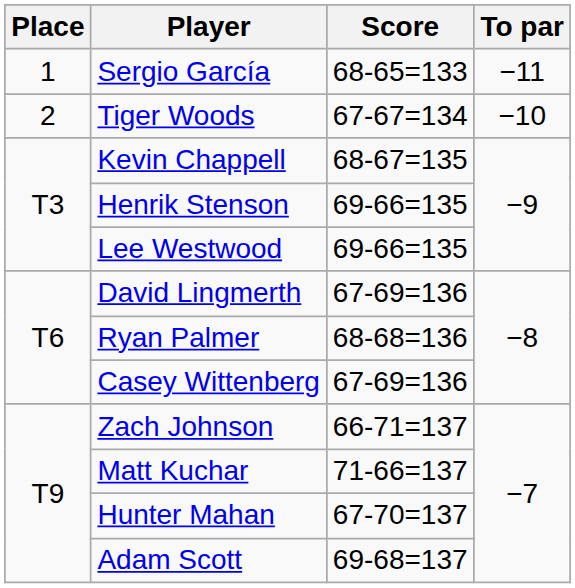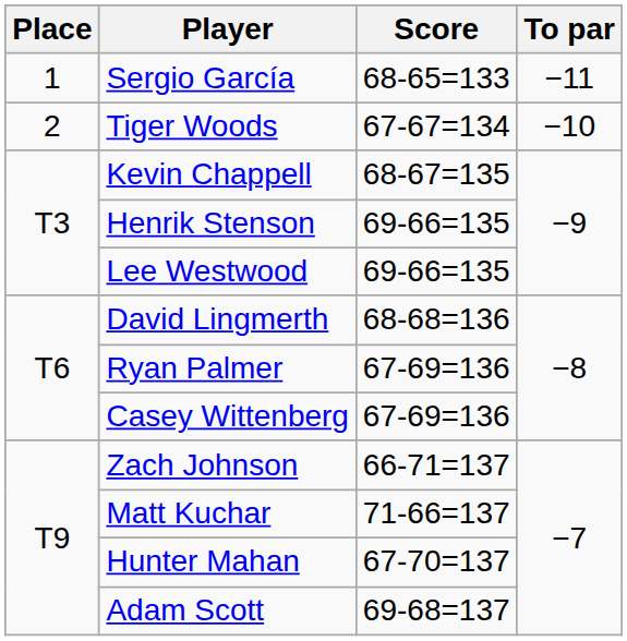 <table class="wikitable">
 <tr>
 <th>Place</th>
 <th>Player</th>
 <th>Score</th>
 <th>To par</th>
 </tr>
 <tr>
 <td align=center>1</td>
 <td> <a href='#'>Sergio García</a></td>
 <td align=center>68-65=133</td>
 <td align=center>−11</td>
 </tr>
 <tr>
 <td align=center>2</td>
 <td> <a href='#'>Tiger Woods</a></td>
 <td align=center>67-67=134</td>
 <td align=center>−10</td>
 </tr>
 <tr>
 <td style="text-align:center;" rowspan="3">T3</td>
 <td> <a href='#'>Kevin Chappell</a></td>
 <td align=center>68-67=135</td>
 <td rowspan="3" style="text-align:center;">−9</td>
 </tr>
 <tr>
 <td> <a href='#'>Henrik Stenson</a></td>
 <td align=center>69-66=135</td>
 </tr>
 <tr>
 <td> <a href='#'>Lee Westwood</a></td>
 <td align=center>69-66=135</td>
 </tr>
 <tr>
 <td style="text-align:center;" rowspan="3">T6</td>
 <td> <a href='#'>David Lingmerth</a></td>
-<td align=center>67-69=136</td>
+<td align=center>68-68=136</td>
 <td rowspan="3" style="text-align:center;">−8</td>
 </tr>
 <tr>
 <td> <a href='#'>Ryan Palmer</a></td>
-<td align=center>68-68=136</td>
+<td align=center>67-69=136</td>
 </tr>
 <tr>
 <td> <a href='#'>Casey Wittenberg</a></td>
 <td align=center>67-69=136</td>
 </tr>
 <tr>
 <td rowspan="4" style="text-align:center;">T9</td>
 <td> <a href='#'>Zach Johnson</a></td>
 <td>66-71=137</td>
 <td rowspan="4" style="text-align:center;">−7</td>
 </tr>
 <tr>
 <td> <a href='#'>Matt Kuchar</a></td>
 <td align=center>71-66=137</td>
 </tr>
 <tr>
 <td> <a href='#'>Hunter Mahan</a></td>
 <td>67-70=137</td>
 </tr>
 <tr>
 <td> <a href='#'>Adam Scott</a></td>
 <td>69-68=137</td>
 </tr>
 </table>
